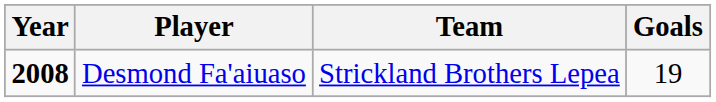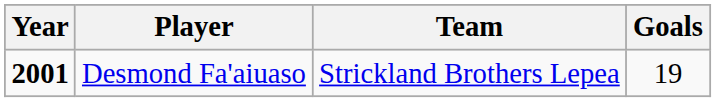 <table class="wikitable" style="text-align:center">
 <tr>
 <th>Year</th>
 <th>Player</th>
 <th>Team</th>
 <th>Goals</th>
 </tr>
 <tr align=center>
-<td><strong>2008</strong></td>
+<td><strong>2001</strong></td>
 <td> <a href='#'>Desmond Fa'aiuaso</a></td>
 <td><a href='#'>Strickland Brothers Lepea</a></td>
 <td>19</td>
 </tr>
 </table>
